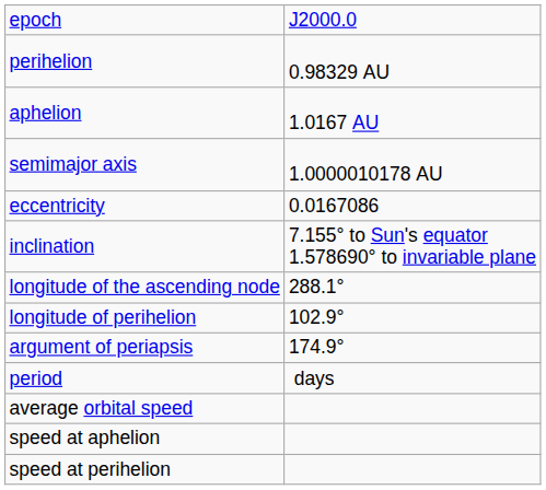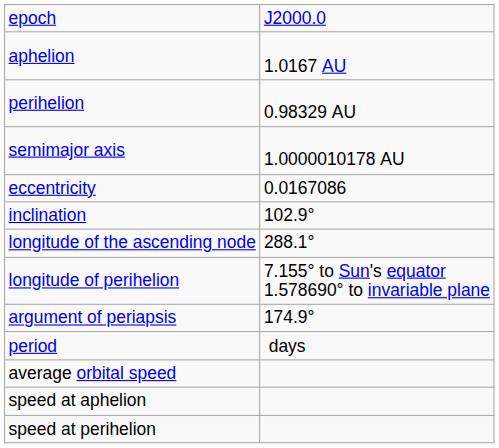 <table class="wikitable">
 <tr>
 <td><a href='#'>epoch</a></td>
 <td><a href='#'>J2000.0</a></td>
 </tr>
 <tr>
+<td><a href='#'>aphelion</a></td>
+<td><br> 1.0167 <a href='#'>AU</a></td>
+</tr>
+<tr>
 <td><a href='#'>perihelion</a></td>
 <td><br> 0.98329 AU</td>
-</tr>
-<tr>
-<td><a href='#'>aphelion</a></td>
-<td><br> 1.0167 <a href='#'>AU</a></td>
 </tr>
 <tr>
 <td><a href='#'>semimajor axis</a></td>
 <td><br> 1.0000010178 AU</td>
 </tr>
 <tr>
 <td><a href='#'>eccentricity</a></td>
 <td>0.0167086</td>
 </tr>
 <tr>
 <td><a href='#'>inclination</a></td>
-<td>7.155° to <a href='#'>Sun</a>'s <a href='#'>equator</a><br>1.578690° to <a href='#'>invariable plane</a></td>
+<td>102.9°</td>
 </tr>
 <tr>
 <td><a href='#'>longitude of the ascending node</a></td>
 <td>288.1°</td>
 </tr>
 <tr>
 <td><a href='#'>longitude of perihelion</a></td>
-<td>102.9°</td>
+<td>7.155° to <a href='#'>Sun</a>'s <a href='#'>equator</a><br>1.578690° to <a href='#'>invariable plane</a></td>
 </tr>
 <tr>
 <td><a href='#'>argument of periapsis</a></td>
 <td>174.9°</td>
 </tr>
 <tr>
 <td><a href='#'>period</a></td>
 <td> days</td>
 </tr>
 <tr>
 <td>average <a href='#'>orbital speed</a></td>
 <td><br></td>
 </tr>
 <tr>
 <td>speed at aphelion</td>
 <td></td>
 </tr>
 <tr>
 <td>speed at perihelion</td>
 <td></td>
 </tr>
 </table>
